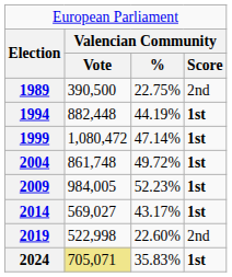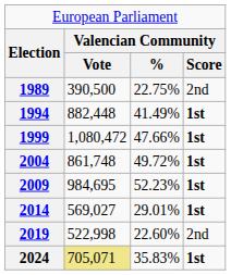 <table class="wikitable" style="font-size:97%; text-align:left;">
 <tr>
 <td colspan="4" align="center"><a href='#'>European Parliament</a></td>
 </tr>
 <tr>
 <th rowspan="2">Election</th>
 <th colspan="3">Valencian Community</th>
 </tr>
 <tr>
 <th>Vote</th>
 <th>%</th>
 <th>Score</th>
 </tr>
 <tr>
 <th><a href='#'>1989</a></th>
 <td>390,500</td>
 <td>22.75%</td>
 <td>2nd</td>
 </tr>
 <tr>
 <th><a href='#'>1994</a></th>
 <td>882,448</td>
-<td>44.19%</td>
+<td>41.49%</td>
 <td><strong>1st</strong></td>
 </tr>
 <tr>
 <th><a href='#'>1999</a></th>
 <td>1,080,472</td>
-<td>47.14%</td>
+<td>47.66%</td>
 <td><strong>1st</strong></td>
 </tr>
 <tr>
 <th><a href='#'>2004</a></th>
 <td>861,748</td>
 <td>49.72%</td>
 <td><strong>1st</strong></td>
 </tr>
 <tr>
 <th><a href='#'>2009</a></th>
-<td>984,005</td>
+<td>984,695</td>
 <td>52.23%</td>
 <td><strong>1st</strong></td>
 </tr>
 <tr>
 <th><a href='#'>2014</a></th>
 <td>569,027</td>
-<td>43.17%</td>
+<td>29.01%</td>
 <td><strong>1st</strong></td>
 </tr>
 <tr>
 <th><a href='#'>2019</a></th>
 <td>522,998</td>
 <td>22.60%</td>
 <td>2nd</td>
 </tr>
 <tr>
 <th>2024</th>
 <td style="background: khaki;">705,071</td>
 <td>35.83%</td>
 <td><strong>1st</strong></td>
 </tr>
 </table>
